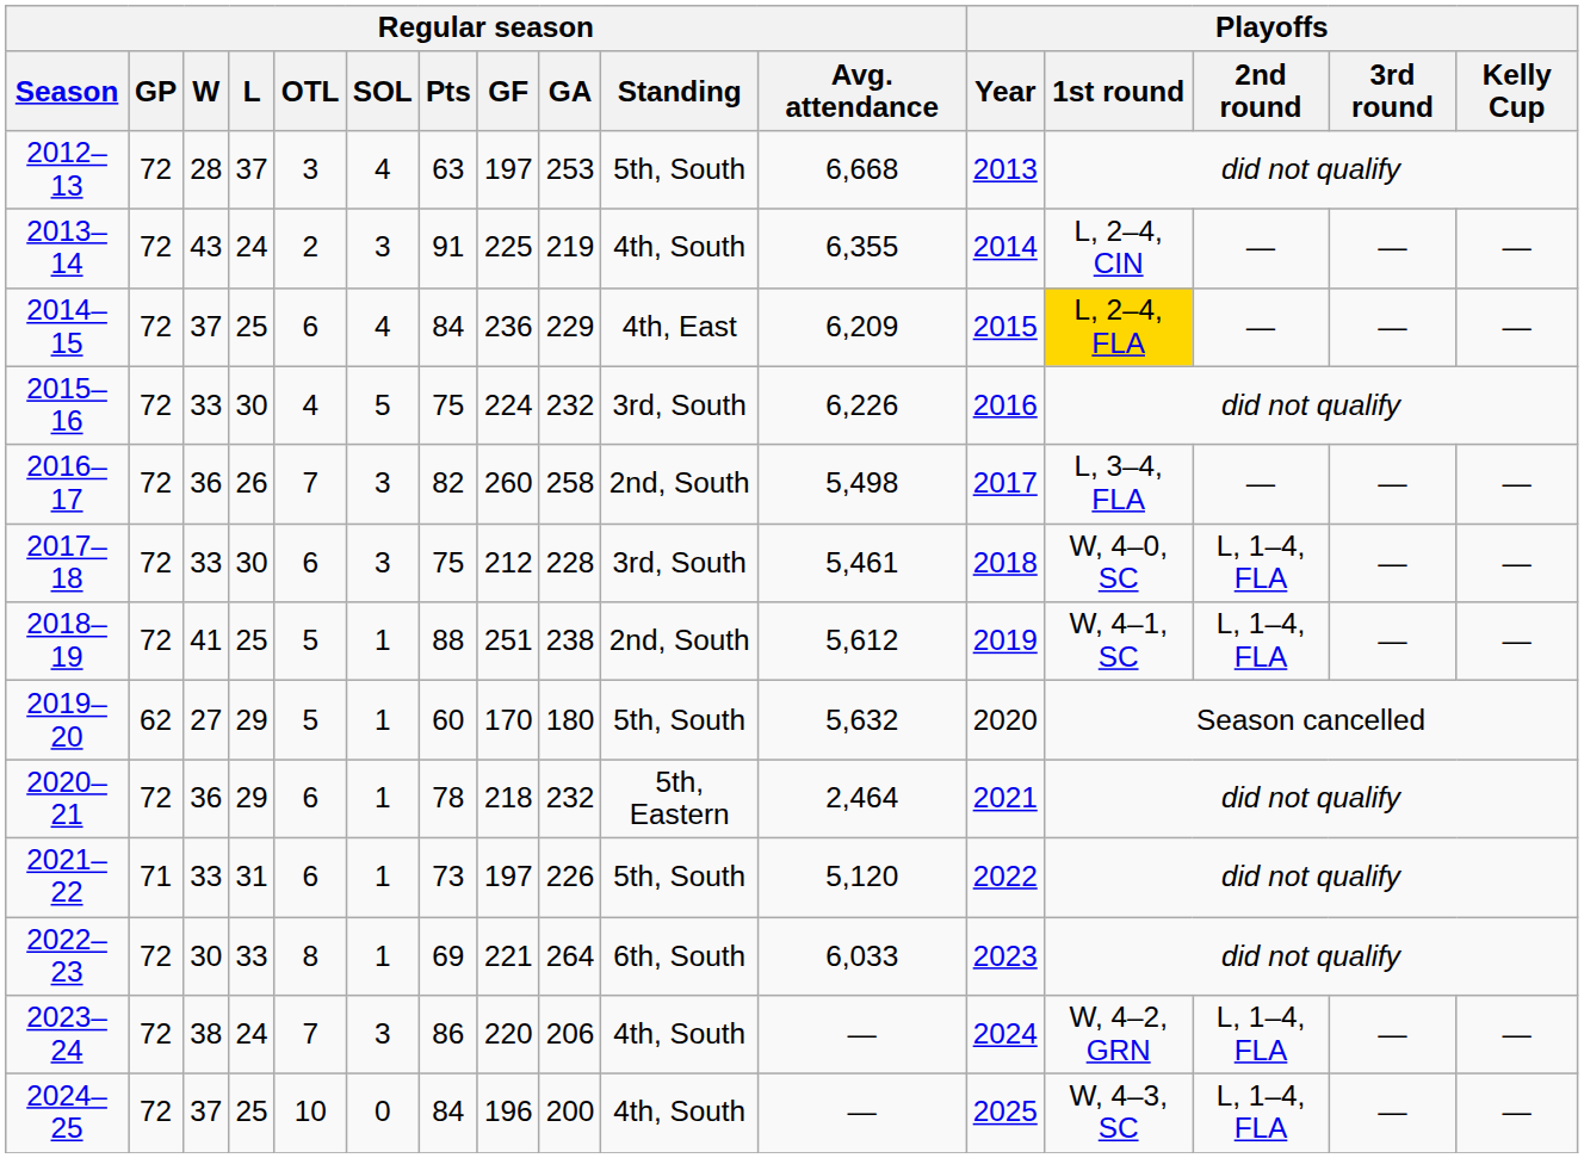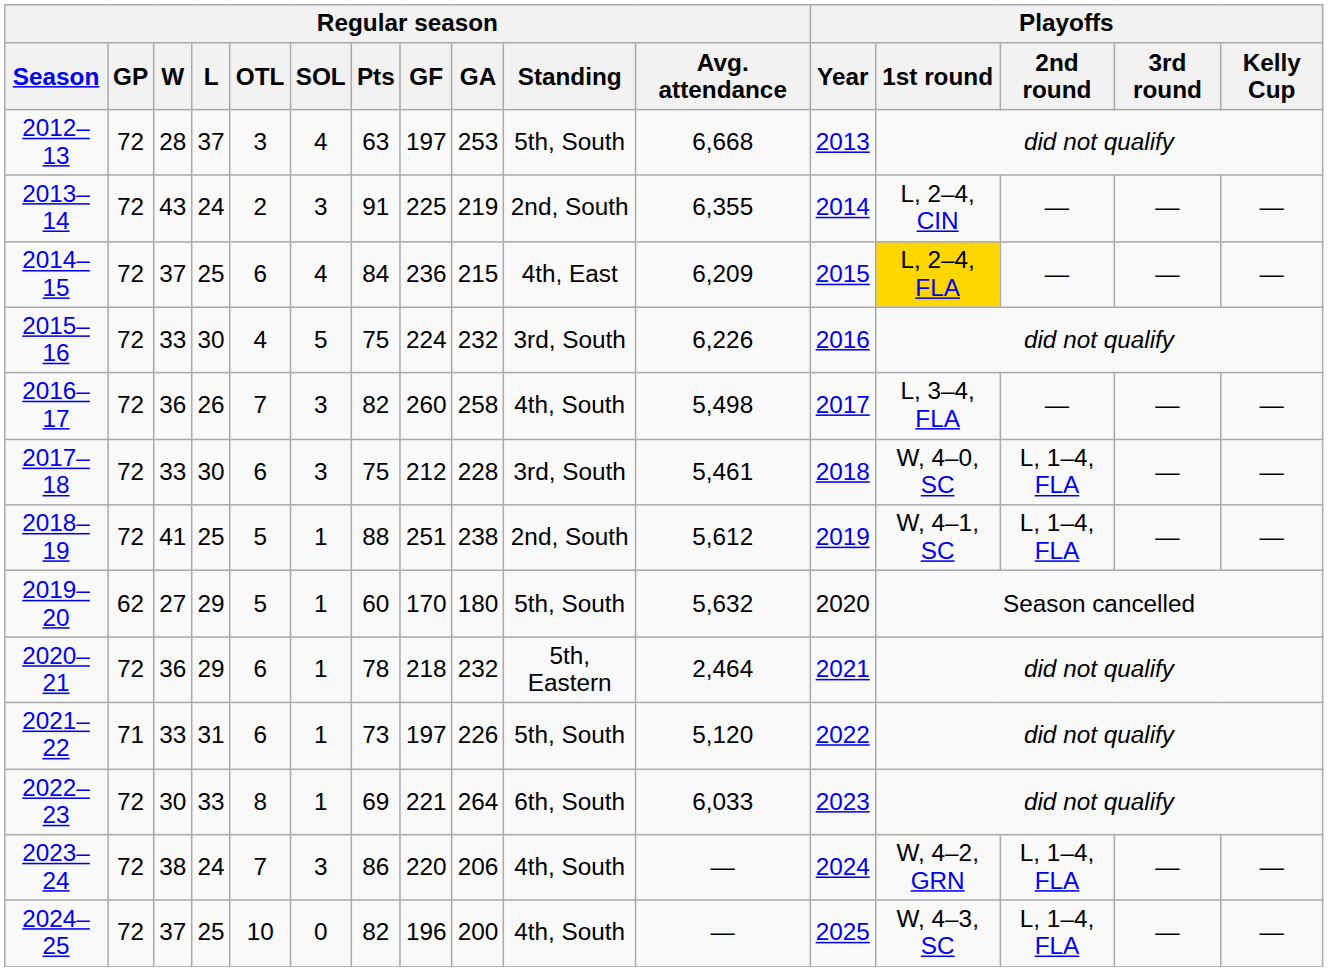 <table class="wikitable" style="text-align:center">
 <tr>
 <th colspan=11>Regular season</th>
 <th colspan=5>Playoffs</th>
 </tr>
 <tr>
 <th><a href='#'>Season</a></th>
 <th>GP</th>
 <th>W</th>
 <th>L</th>
 <th>OTL</th>
 <th>SOL</th>
 <th>Pts</th>
 <th>GF</th>
 <th>GA</th>
 <th>Standing</th>
 <th>Avg. attendance</th>
 <th>Year</th>
 <th>1st round</th>
 <th>2nd round</th>
 <th>3rd round</th>
 <th>Kelly Cup</th>
 </tr>
 <tr>
 <td><a href='#'>2012–13</a></td>
 <td>72</td>
 <td>28</td>
 <td>37</td>
 <td>3</td>
 <td>4</td>
 <td>63</td>
 <td>197</td>
 <td>253</td>
 <td>5th, South</td>
 <td>6,668</td>
 <td><a href='#'>2013</a></td>
 <td colspan="4"><em>did not qualify</em></td>
 </tr>
 <tr>
 <td><a href='#'>2013–14</a></td>
 <td>72</td>
 <td>43</td>
 <td>24</td>
 <td>2</td>
 <td>3</td>
 <td>91</td>
 <td>225</td>
 <td>219</td>
-<td>4th, South</td>
+<td>2nd, South</td>
 <td>6,355</td>
 <td><a href='#'>2014</a></td>
 <td>L, 2–4, <a href='#'>CIN</a></td>
 <td>—</td>
 <td>—</td>
 <td>—</td>
 </tr>
 <tr>
 <td><a href='#'>2014–15</a></td>
 <td>72</td>
 <td>37</td>
 <td>25</td>
 <td>6</td>
 <td>4</td>
 <td>84</td>
 <td>236</td>
-<td>229</td>
+<td>215</td>
 <td>4th, East</td>
 <td>6,209</td>
 <td><a href='#'>2015</a></td>
 <td style="background: gold;">L, 2–4, <a href='#'>FLA</a></td>
 <td>—</td>
 <td>—</td>
 <td>—</td>
 </tr>
 <tr>
 <td><a href='#'>2015–16</a></td>
 <td>72</td>
 <td>33</td>
 <td>30</td>
 <td>4</td>
 <td>5</td>
 <td>75</td>
 <td>224</td>
 <td>232</td>
 <td>3rd, South</td>
 <td>6,226</td>
 <td><a href='#'>2016</a></td>
 <td colspan="4"><em>did not qualify</em></td>
 </tr>
 <tr>
 <td><a href='#'>2016–17</a></td>
 <td>72</td>
 <td>36</td>
 <td>26</td>
 <td>7</td>
 <td>3</td>
 <td>82</td>
 <td>260</td>
 <td>258</td>
-<td>2nd, South</td>
+<td>4th, South</td>
 <td>5,498</td>
 <td><a href='#'>2017</a></td>
 <td>L, 3–4, <a href='#'>FLA</a></td>
 <td>—</td>
 <td>—</td>
 <td>—</td>
 </tr>
 <tr>
 <td><a href='#'>2017–18</a></td>
 <td>72</td>
 <td>33</td>
 <td>30</td>
 <td>6</td>
 <td>3</td>
 <td>75</td>
 <td>212</td>
 <td>228</td>
 <td>3rd, South</td>
 <td>5,461</td>
 <td><a href='#'>2018</a></td>
 <td>W, 4–0, <a href='#'>SC</a></td>
 <td>L, 1–4, <a href='#'>FLA</a></td>
 <td>—</td>
 <td>—</td>
 </tr>
 <tr>
 <td><a href='#'>2018–19</a></td>
 <td>72</td>
 <td>41</td>
 <td>25</td>
 <td>5</td>
 <td>1</td>
 <td>88</td>
 <td>251</td>
 <td>238</td>
 <td>2nd, South</td>
 <td>5,612</td>
 <td><a href='#'>2019</a></td>
 <td>W, 4–1, <a href='#'>SC</a></td>
 <td>L, 1–4, <a href='#'>FLA</a></td>
 <td>—</td>
 <td>—</td>
 </tr>
 <tr>
 <td><a href='#'>2019–20</a></td>
 <td>62</td>
 <td>27</td>
 <td>29</td>
 <td>5</td>
 <td>1</td>
 <td>60</td>
 <td>170</td>
 <td>180</td>
 <td>5th, South</td>
 <td>5,632</td>
 <td>2020</td>
 <td colspan="4">Season cancelled</td>
 </tr>
 <tr>
 <td><a href='#'>2020–21</a></td>
 <td>72</td>
 <td>36</td>
 <td>29</td>
 <td>6</td>
 <td>1</td>
 <td>78</td>
 <td>218</td>
 <td>232</td>
 <td>5th, Eastern</td>
 <td>2,464</td>
 <td><a href='#'>2021</a></td>
 <td colspan="4"><em>did not qualify</em></td>
 </tr>
 <tr>
 <td><a href='#'>2021–22</a></td>
 <td>71</td>
 <td>33</td>
 <td>31</td>
 <td>6</td>
 <td>1</td>
 <td>73</td>
 <td>197</td>
 <td>226</td>
 <td>5th, South</td>
 <td>5,120</td>
 <td><a href='#'>2022</a></td>
 <td colspan="4"><em>did not qualify</em></td>
 </tr>
 <tr>
 <td><a href='#'>2022–23</a></td>
 <td>72</td>
 <td>30</td>
 <td>33</td>
 <td>8</td>
 <td>1</td>
 <td>69</td>
 <td>221</td>
 <td>264</td>
 <td>6th, South</td>
 <td>6,033</td>
 <td><a href='#'>2023</a></td>
 <td colspan="4"><em>did not qualify</em></td>
 </tr>
 <tr>
 <td><a href='#'>2023–24</a></td>
 <td>72</td>
 <td>38</td>
 <td>24</td>
 <td>7</td>
 <td>3</td>
 <td>86</td>
 <td>220</td>
 <td>206</td>
 <td>4th, South</td>
 <td>—</td>
 <td><a href='#'>2024</a></td>
 <td>W, 4–2, <a href='#'>GRN</a></td>
 <td>L, 1–4, <a href='#'>FLA</a></td>
 <td>—</td>
 <td>—</td>
 </tr>
 <tr>
 <td><a href='#'>2024–25</a></td>
 <td>72</td>
 <td>37</td>
 <td>25</td>
 <td>10</td>
 <td>0</td>
-<td>84</td>
+<td>82</td>
 <td>196</td>
 <td>200</td>
 <td>4th, South</td>
 <td>—</td>
 <td><a href='#'>2025</a></td>
 <td>W, 4–3, <a href='#'>SC</a></td>
 <td>L, 1–4, <a href='#'>FLA</a></td>
 <td>—</td>
 <td>—</td>
 </tr>
 </table>
